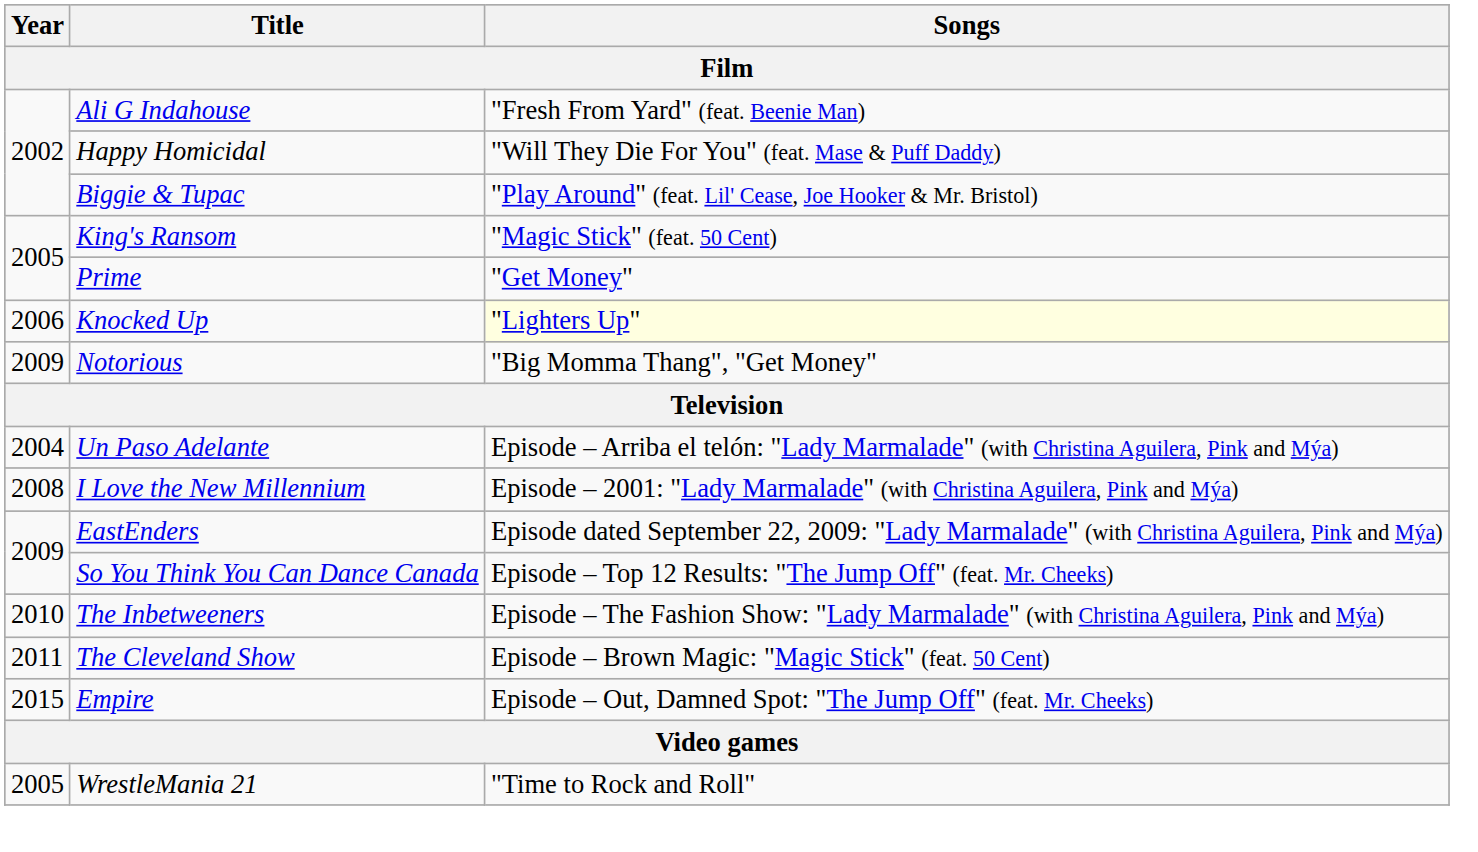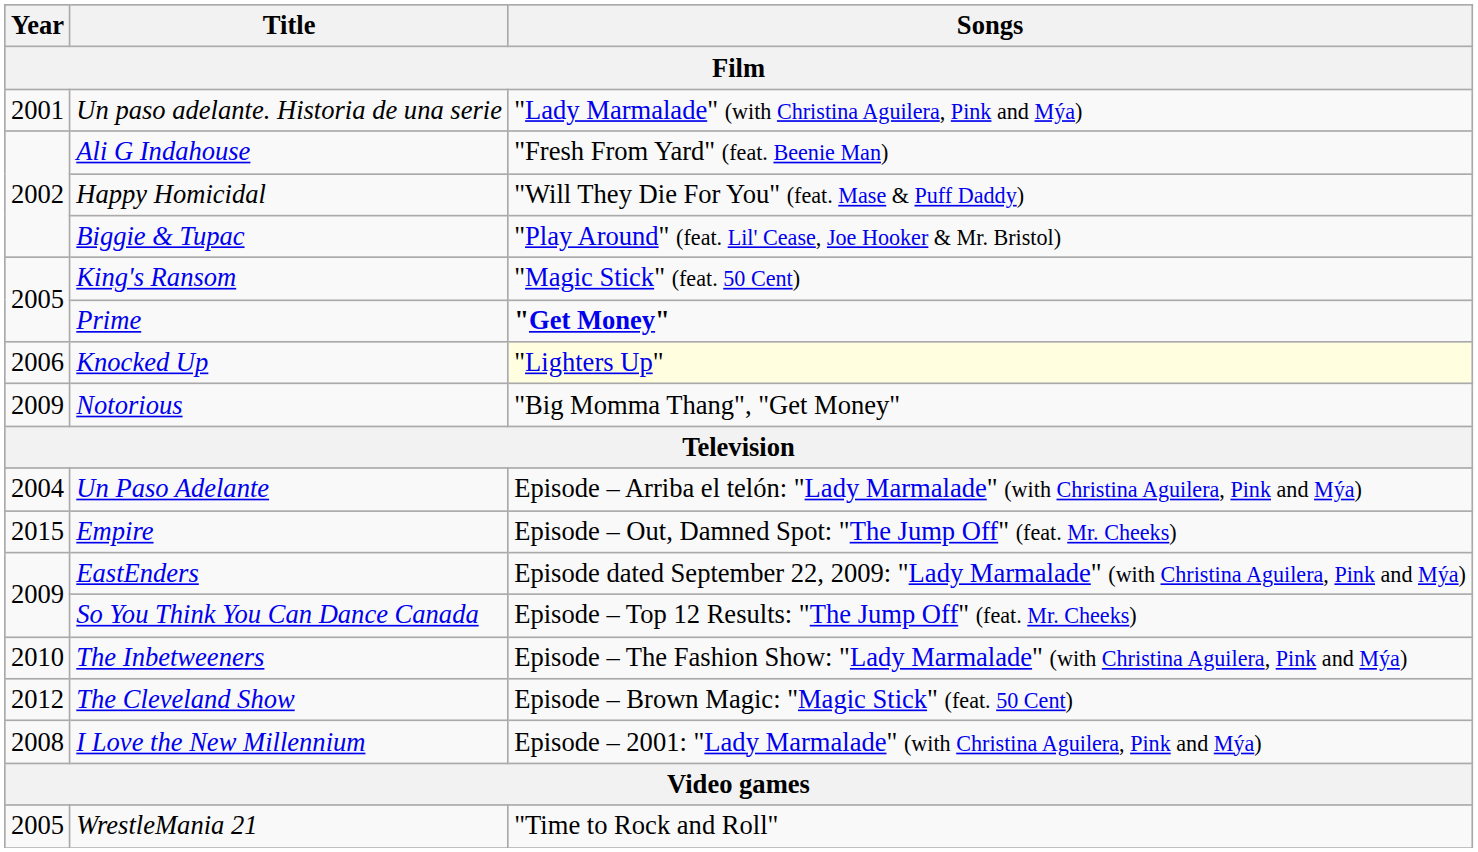 <table class="wikitable unsortable">
 <tr>
 <th>Year</th>
 <th>Title</th>
 <th>Songs</th>
 </tr>
 <tr>
 <th colspan="3">Film</th>
+</tr>
+<tr>
+<td>2001</td>
+<td><em>Un paso adelante. Historia de una serie</em></td>
+<td>"<a href='#'>Lady Marmalade</a>" <small>(with <a href='#'>Christina Aguilera</a>, <a href='#'>Pink</a> and <a href='#'>Mýa</a>)</small></td>
 </tr>
 <tr>
 <td rowspan="3">2002</td>
 <td><em><a href='#'>Ali G Indahouse</a></em></td>
 <td>"Fresh From Yard" <small>(feat. <a href='#'>Beenie Man</a>)</small></td>
 </tr>
 <tr>
 <td><em>Happy Homicidal</em></td>
 <td>"Will They Die For You" <small>(feat. <a href='#'>Mase</a> & <a href='#'>Puff Daddy</a>)</small></td>
 </tr>
 <tr>
 <td><em><a href='#'>Biggie & Tupac</a></em></td>
 <td>"<a href='#'>Play Around</a>" <small>(feat. <a href='#'>Lil' Cease</a>, <a href='#'>Joe Hooker</a> & Mr. Bristol)</small></td>
 </tr>
 <tr>
 <td rowspan="2">2005</td>
 <td><em><a href='#'>King's Ransom</a></em></td>
 <td>"<a href='#'>Magic Stick</a>" <small>(feat. <a href='#'>50 Cent</a>)</small></td>
 </tr>
 <tr>
 <td><em><a href='#'>Prime</a></em></td>
-<td>"<a href='#'>Get Money</a>"</td>
+<td><strong>"<a href='#'>Get Money</a>"</strong></td>
 </tr>
 <tr>
 <td>2006</td>
 <td><em><a href='#'>Knocked Up</a></em></td>
 <td style="background: lightyellow;">"<a href='#'>Lighters Up</a>"</td>
 </tr>
 <tr>
 <td>2009</td>
 <td><em><a href='#'>Notorious</a></em></td>
 <td>"Big Momma Thang", "Get Money"</td>
 </tr>
 <tr>
 <th colspan="3">Television</th>
 </tr>
 <tr>
 <td>2004</td>
 <td><em><a href='#'>Un Paso Adelante</a></em></td>
 <td>Episode – Arriba el telón: "<a href='#'>Lady Marmalade</a>" <small>(with <a href='#'>Christina Aguilera</a>, <a href='#'>Pink</a> and <a href='#'>Mýa</a>)</small></td>
 </tr>
 <tr>
-<td>2008</td>
-<td><em><a href='#'>I Love the New Millennium</a></em></td>
-<td>Episode – 2001: "<a href='#'>Lady Marmalade</a>" <small>(with <a href='#'>Christina Aguilera</a>, <a href='#'>Pink</a> and <a href='#'>Mýa</a>)</small></td>
+<td>2015</td>
+<td><em><a href='#'>Empire</a></em></td>
+<td>Episode – Out, Damned Spot: "<a href='#'>The Jump Off</a>" <small>(feat. <a href='#'>Mr. Cheeks</a>)</small></td>
 </tr>
 <tr>
 <td ! rowspan="2">2009</td>
 <td><em><a href='#'>EastEnders</a></em></td>
 <td>Episode dated September 22, 2009: "<a href='#'>Lady Marmalade</a>" <small>(with <a href='#'>Christina Aguilera</a>, <a href='#'>Pink</a> and <a href='#'>Mýa</a>)</small></td>
 </tr>
 <tr>
 <td><em><a href='#'>So You Think You Can Dance Canada</a></em></td>
 <td>Episode – Top 12 Results: "<a href='#'>The Jump Off</a>" <small>(feat. <a href='#'>Mr. Cheeks</a>)</small></td>
 </tr>
 <tr>
 <td>2010</td>
 <td><em><a href='#'>The Inbetweeners</a></em></td>
 <td>Episode – The Fashion Show: "<a href='#'>Lady Marmalade</a>" <small>(with <a href='#'>Christina Aguilera</a>, <a href='#'>Pink</a> and <a href='#'>Mýa</a>)</small></td>
 </tr>
 <tr>
-<td>2011</td>
+<td>2012</td>
 <td><em><a href='#'>The Cleveland Show</a></em></td>
 <td>Episode – Brown Magic: "<a href='#'>Magic Stick</a>" <small>(feat. <a href='#'>50 Cent</a>)</small></td>
 </tr>
 <tr>
-<td>2015</td>
-<td><em><a href='#'>Empire</a></em></td>
-<td>Episode – Out, Damned Spot: "<a href='#'>The Jump Off</a>" <small>(feat. <a href='#'>Mr. Cheeks</a>)</small></td>
+<td>2008</td>
+<td><em><a href='#'>I Love the New Millennium</a></em></td>
+<td>Episode – 2001: "<a href='#'>Lady Marmalade</a>" <small>(with <a href='#'>Christina Aguilera</a>, <a href='#'>Pink</a> and <a href='#'>Mýa</a>)</small></td>
 </tr>
 <tr>
 <th colspan="3">Video games</th>
 </tr>
 <tr>
 <td>2005</td>
 <td><em>WrestleMania 21</em></td>
 <td>"Time to Rock and Roll"</td>
 </tr>
 </table>
